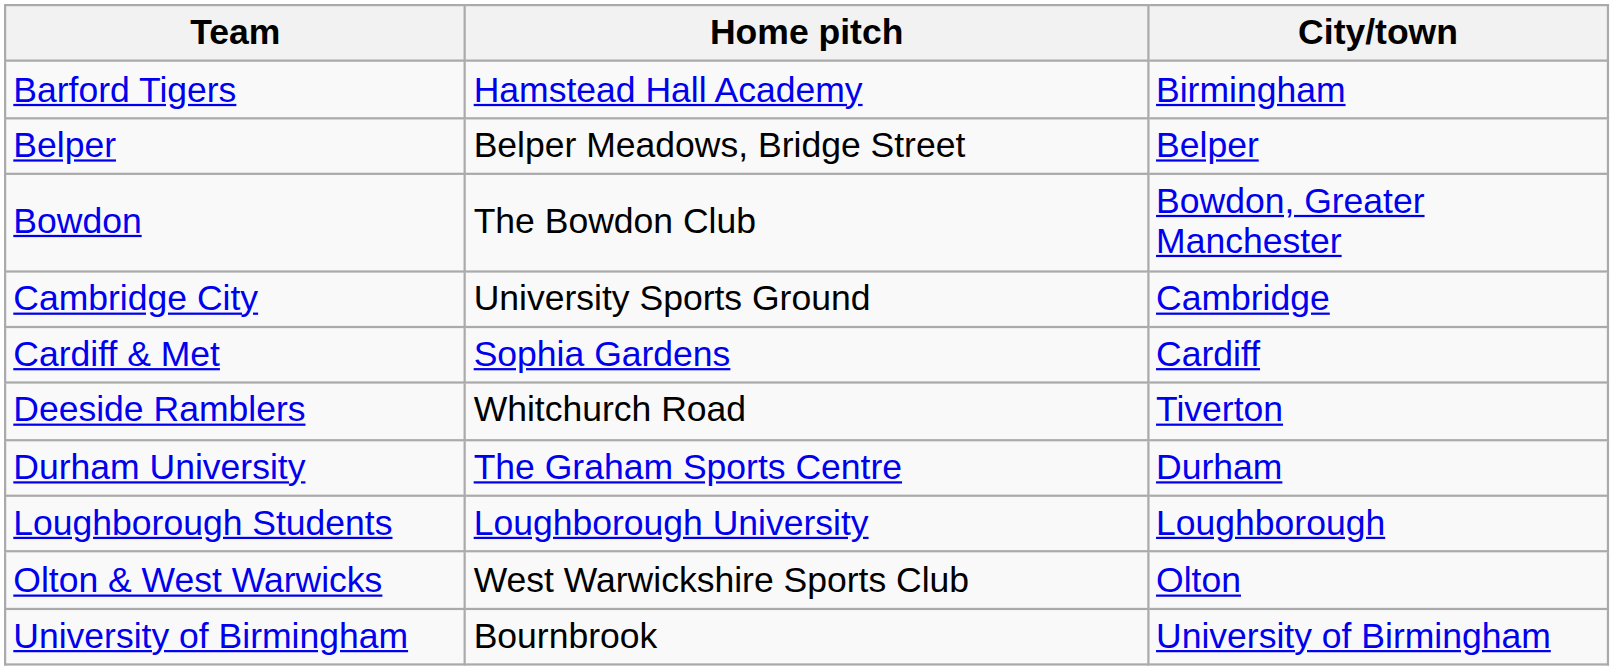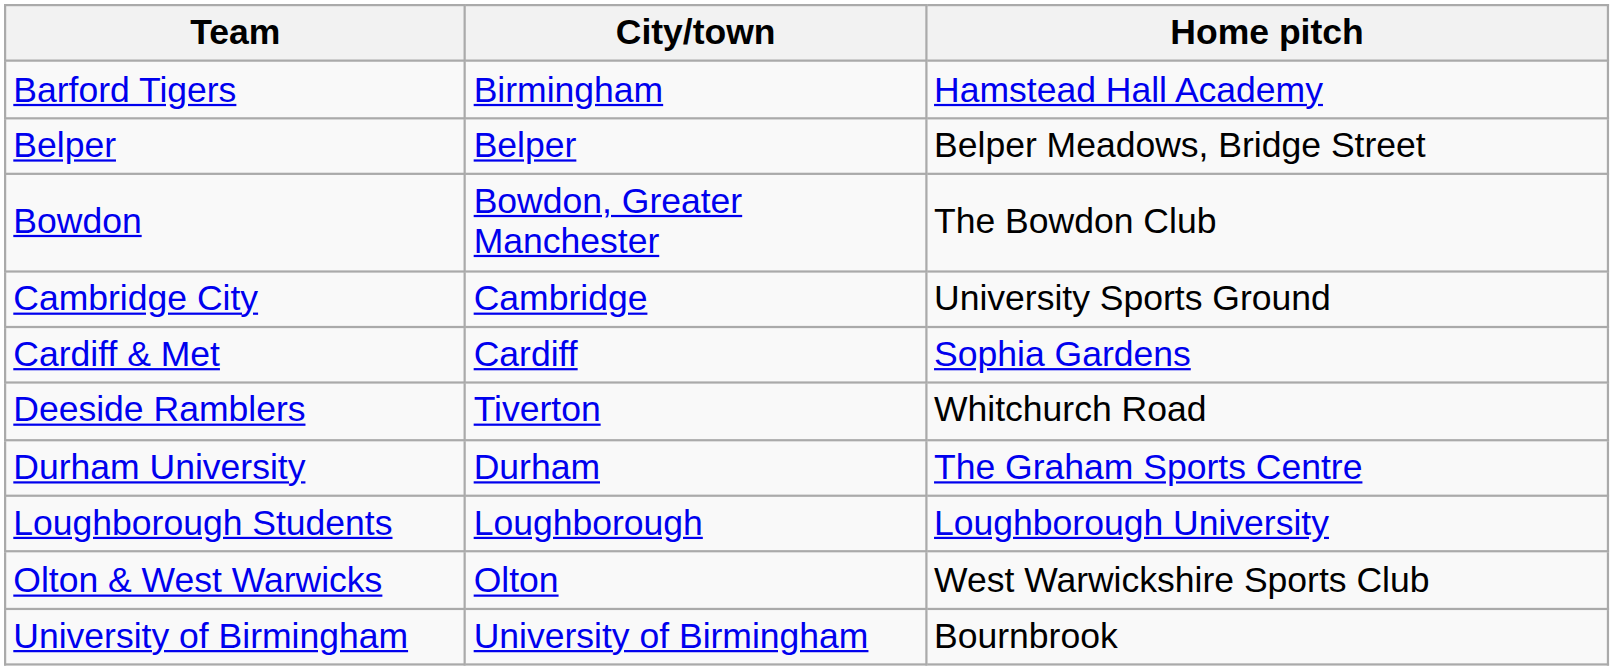 <table class="wikitable sortable">
 <tr>
 <th width=200>Team</th>
+<th width=200>City/town</th>
 <th width=300>Home pitch</th>
-<th width=200>City/town</th>
 </tr>
 <tr>
 <td><a href='#'>Barford Tigers</a></td>
+<td><a href='#'>Birmingham</a></td>
 <td><a href='#'>Hamstead Hall Academy</a></td>
-<td><a href='#'>Birmingham</a></td>
 </tr>
 <tr>
 <td><a href='#'>Belper</a></td>
+<td><a href='#'>Belper</a></td>
 <td>Belper Meadows, Bridge Street</td>
-<td><a href='#'>Belper</a></td>
 </tr>
 <tr>
 <td><a href='#'>Bowdon</a></td>
+<td><a href='#'>Bowdon, Greater Manchester</a></td>
 <td>The Bowdon Club</td>
-<td><a href='#'>Bowdon, Greater Manchester</a></td>
 </tr>
 <tr>
 <td><a href='#'>Cambridge City</a></td>
+<td><a href='#'>Cambridge</a></td>
 <td>University Sports Ground</td>
-<td><a href='#'>Cambridge</a></td>
 </tr>
 <tr>
 <td><a href='#'>Cardiff & Met</a></td>
+<td><a href='#'>Cardiff</a></td>
 <td><a href='#'>Sophia Gardens</a></td>
-<td><a href='#'>Cardiff</a></td>
 </tr>
 <tr>
 <td><a href='#'>Deeside Ramblers</a></td>
+<td><a href='#'>Tiverton</a></td>
 <td>Whitchurch Road</td>
-<td><a href='#'>Tiverton</a></td>
 </tr>
 <tr>
 <td><a href='#'>Durham University</a></td>
+<td><a href='#'>Durham</a></td>
 <td><a href='#'>The Graham Sports Centre</a></td>
-<td><a href='#'>Durham</a></td>
 </tr>
 <tr>
 <td><a href='#'>Loughborough Students</a></td>
+<td><a href='#'>Loughborough</a></td>
 <td><a href='#'>Loughborough University</a></td>
-<td><a href='#'>Loughborough</a></td>
 </tr>
 <tr>
 <td><a href='#'>Olton & West Warwicks</a></td>
+<td><a href='#'>Olton</a></td>
 <td>West Warwickshire Sports Club</td>
-<td><a href='#'>Olton</a></td>
 </tr>
 <tr>
 <td><a href='#'>University of Birmingham</a></td>
+<td><a href='#'>University of Birmingham</a></td>
 <td>Bournbrook</td>
-<td><a href='#'>University of Birmingham</a></td>
 </tr>
 </table>
